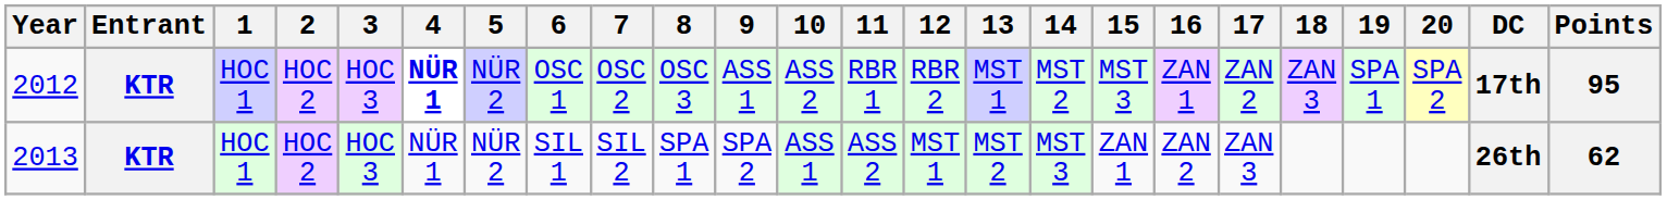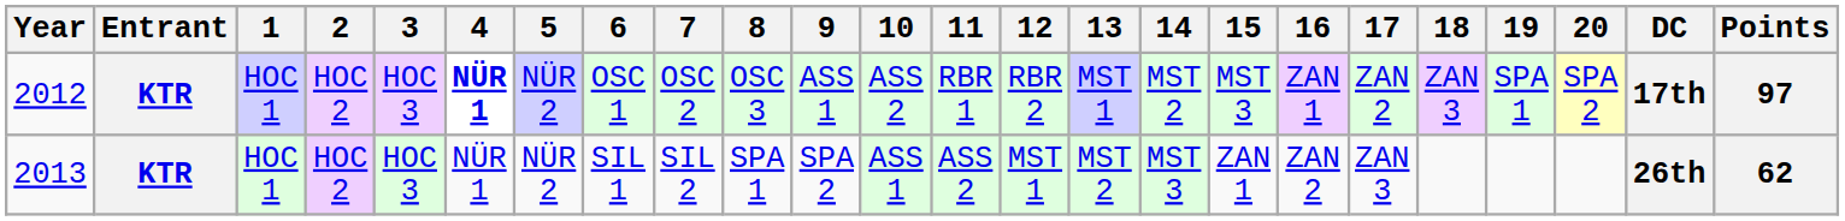 <table class="wikitable" style="text-align:center; font-size:85%">
 <tr>
 <th>Year</th>
 <th>Entrant</th>
 <th>1</th>
 <th>2</th>
 <th>3</th>
 <th>4</th>
 <th>5</th>
 <th>6</th>
 <th>7</th>
 <th>8</th>
 <th>9</th>
 <th>10</th>
 <th>11</th>
 <th>12</th>
 <th>13</th>
 <th>14</th>
 <th>15</th>
 <th>16</th>
 <th>17</th>
 <th>18</th>
 <th>19</th>
 <th>20</th>
 <th>DC</th>
 <th>Points</th>
 </tr>
 <tr>
 <td><a href='#'>2012</a></td>
 <th><a href='#'>KTR</a></th>
 <td style="background:#cfcfff;"><a href='#'>HOC<br>1</a><br></td>
 <td style="background:#efcfff;"><a href='#'>HOC<br>2</a><br></td>
 <td style="background:#efcfff;"><a href='#'>HOC<br>3</a><br></td>
 <td style="background:#ffffff;"><strong><a href='#'>NÜR<br>1</a><br></strong></td>
 <td style="background:#cfcfff;"><a href='#'>NÜR<br>2</a><br></td>
 <td style="background:#dfffdf;"><a href='#'>OSC<br>1</a><br></td>
 <td style="background:#dfffdf;"><a href='#'>OSC<br>2</a><br></td>
 <td style="background:#dfffdf;"><a href='#'>OSC<br>3</a><br></td>
 <td style="background:#dfffdf;"><a href='#'>ASS<br>1</a><br></td>
 <td style="background:#dfffdf;"><a href='#'>ASS<br>2</a><br></td>
 <td style="background:#dfffdf;"><a href='#'>RBR<br>1</a><br></td>
 <td style="background:#dfffdf;"><a href='#'>RBR<br>2</a><br></td>
 <td style="background:#cfcfff;"><a href='#'>MST<br>1</a><br></td>
 <td style="background:#dfffdf;"><a href='#'>MST<br>2</a><br></td>
 <td style="background:#dfffdf;"><a href='#'>MST<br>3</a><br></td>
 <td style="background:#efcfff;"><a href='#'>ZAN<br>1</a><br></td>
 <td style="background:#dfffdf;"><a href='#'>ZAN<br>2</a><br></td>
 <td style="background:#efcfff;"><a href='#'>ZAN<br>3</a><br></td>
 <td style="background:#dfffdf;"><a href='#'>SPA<br>1</a><br></td>
 <td style="background:#ffffbf;"><a href='#'>SPA<br>2</a><br></td>
 <th>17th</th>
-<th>95</th>
+<th>97</th>
 </tr>
 <tr>
 <td><a href='#'>2013</a></td>
 <th><a href='#'>KTR</a></th>
 <td style="background:#dfffdf;"><a href='#'>HOC<br>1</a><br></td>
 <td style="background:#efcfff;"><a href='#'>HOC<br>2</a><br></td>
 <td style="background:#dfffdf;"><a href='#'>HOC<br>3</a><br></td>
 <td style="background:#;"><a href='#'>NÜR<br>1</a><br></td>
 <td style="background:#;"><a href='#'>NÜR<br>2</a><br></td>
 <td style="background:#;"><a href='#'>SIL<br>1</a><br></td>
 <td style="background:#;"><a href='#'>SIL<br>2</a><br></td>
 <td style="background:#;"><a href='#'>SPA<br>1</a><br></td>
 <td style="background:#;"><a href='#'>SPA<br>2</a><br></td>
 <td style="background:#dfffdf;"><a href='#'>ASS<br>1</a><br></td>
 <td style="background:#dfffdf;"><a href='#'>ASS<br>2</a><br></td>
 <td style="background:#dfffdf;"><a href='#'>MST<br>1</a><br></td>
 <td style="background:#dfffdf;"><a href='#'>MST<br>2</a><br></td>
 <td style="background:#dfffdf;"><a href='#'>MST<br>3</a><br></td>
 <td style="background:#;"><a href='#'>ZAN<br>1</a><br></td>
 <td style="background:#;"><a href='#'>ZAN<br>2</a><br></td>
 <td style="background:#;"><a href='#'>ZAN<br>3</a><br></td>
 <td></td>
 <td></td>
 <td></td>
 <th>26th</th>
 <th>62</th>
 </tr>
 </table>
